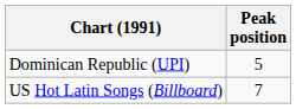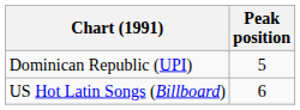 <table class="wikitable sortable">
 <tr>
 <th>Chart (1991)</th>
 <th>Peak<br>position</th>
 </tr>
 <tr>
 <td>Dominican Republic (<a href='#'>UPI</a>)</td>
 <td align="center">5</td>
 </tr>
 <tr>
 <td>US <a href='#'>Hot Latin Songs</a> (<a href='#'><em>Billboard</em></a>)</td>
-<td align="center">7</td>
+<td align="center">6</td>
 </tr>
 </table>
